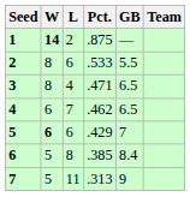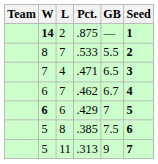 <table class=wikitable>
 <tr>
-<th>Seed</th>
+<th>Team</th>
 <th>W</th>
 <th>L</th>
 <th>Pct.</th>
 <th>GB</th>
-<th>Team</th>
+<th>Seed</th>
 </tr>
 <tr bgcolor=ccffcc>
-<td><strong>1</strong></td>
+<td></td>
 <td><strong>14</strong></td>
 <td>2</td>
 <td>.875</td>
 <td>—</td>
-<td></td>
+<td><strong>1</strong></td>
 </tr>
 <tr bgcolor=ccffcc>
-<td><strong>2</strong></td>
+<td></td>
 <td>8</td>
-<td>6</td>
+<td>7</td>
 <td>.533</td>
 <td>5.5</td>
-<td></td>
+<td><strong>2</strong></td>
 </tr>
 <tr bgcolor=ccffcc>
-<td><strong>3</strong></td>
-<td>8</td>
+<td></td>
+<td>7</td>
 <td>4</td>
 <td>.471</td>
 <td>6.5</td>
-<td></td>
+<td><strong>3</strong></td>
 </tr>
 <tr bgcolor=ccffcc>
-<td><strong>4</strong></td>
+<td></td>
 <td>6</td>
 <td>7</td>
 <td>.462</td>
-<td>6.5</td>
-<td></td>
+<td>6.7</td>
+<td><strong>4</strong></td>
 </tr>
 <tr bgcolor=ccffcc>
-<td><strong>5</strong></td>
+<td></td>
 <td><strong>6</strong></td>
 <td>6</td>
 <td>.429</td>
 <td>7</td>
-<td></td>
+<td><strong>5</strong></td>
 </tr>
 <tr bgcolor=ccffcc>
-<td><strong>6</strong></td>
+<td></td>
 <td>5</td>
 <td>8</td>
 <td>.385</td>
-<td>8.4</td>
-<td></td>
+<td>7.5</td>
+<td><strong>6</strong></td>
 </tr>
 <tr bgcolor=ccffcc>
-<td><strong>7</strong></td>
+<td></td>
 <td>5</td>
 <td>11</td>
 <td>.313</td>
 <td>9</td>
-<td></td>
+<td><strong>7</strong></td>
 </tr>
 </table>
